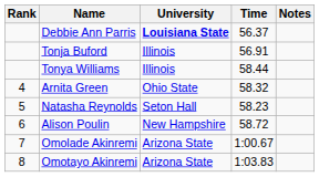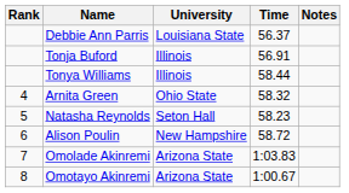 <table class="wikitable sortable" style="text-align:center">
 <tr>
 <th>Rank</th>
 <th>Name</th>
 <th>University</th>
 <th>Time</th>
 <th>Notes</th>
 </tr>
 <tr>
 <td></td>
 <td align=left><a href='#'>Debbie Ann Parris</a> </td>
-<td align=left><strong><a href='#'>Louisiana State</a></strong></td>
+<td align=left><a href='#'>Louisiana State</a></td>
 <td>56.37</td>
 <td></td>
 </tr>
 <tr>
 <td></td>
 <td align=left><a href='#'>Tonja Buford</a></td>
 <td align=left><a href='#'>Illinois</a></td>
 <td>56.91</td>
 <td></td>
 </tr>
 <tr>
 <td></td>
 <td align=left><a href='#'>Tonya Williams</a></td>
 <td align="left"><a href='#'>Illinois</a></td>
 <td>58.44</td>
 <td></td>
 </tr>
 <tr>
 <td>4</td>
 <td align=left><a href='#'>Arnita Green</a></td>
 <td align="left"><a href='#'>Ohio State</a></td>
 <td>58.32</td>
 <td></td>
 </tr>
 <tr>
 <td>5</td>
 <td align=left><a href='#'>Natasha Reynolds</a></td>
 <td align="left"><a href='#'>Seton Hall</a></td>
 <td>58.23</td>
 <td></td>
 </tr>
 <tr>
 <td>6</td>
 <td align=left><a href='#'>Alison Poulin</a></td>
 <td align="left"><a href='#'>New Hampshire</a></td>
 <td>58.72</td>
 <td></td>
 </tr>
 <tr>
 <td>7</td>
 <td align=left><a href='#'>Omolade Akinremi</a> </td>
 <td align=left><a href='#'>Arizona State</a></td>
-<td>1:00.67</td>
+<td>1:03.83</td>
 <td></td>
 </tr>
 <tr>
 <td>8</td>
 <td align=left><a href='#'>Omotayo Akinremi</a> </td>
 <td align=left><a href='#'>Arizona State</a></td>
-<td>1:03.83</td>
+<td>1:00.67</td>
 <td></td>
 </tr>
 </table>
